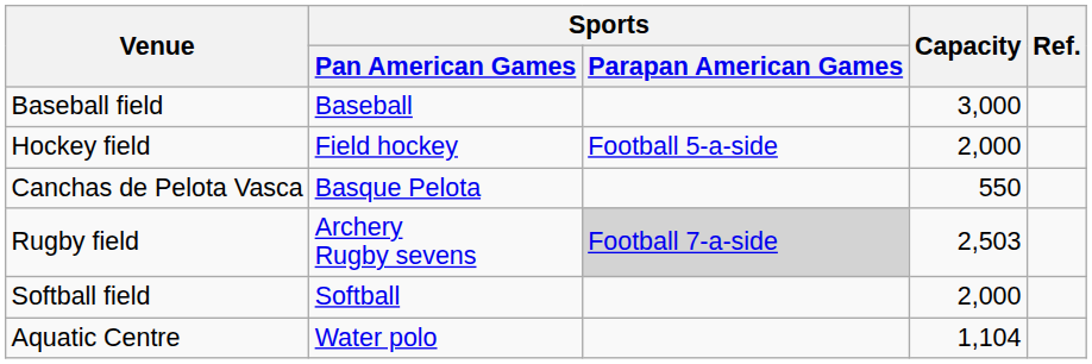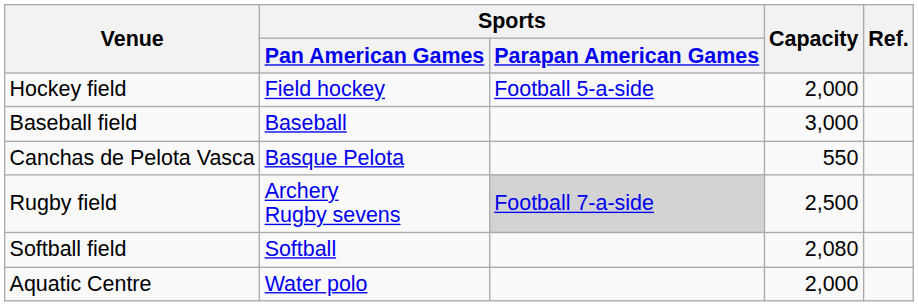 <table class="wikitable sortable">
 <tr>
 <th rowspan="2">Venue</th>
 <th colspan="2" class="unsortable">Sports</th>
 <th rowspan="2">Capacity</th>
 <th rowspan="2" class="unsortable">Ref.</th>
 </tr>
 <tr>
 <th><a href='#'>Pan American Games</a></th>
 <th><a href='#'>Parapan American Games</a></th>
 </tr>
 <tr>
+<td>Hockey field</td>
+<td><a href='#'>Field hockey</a></td>
+<td><a href='#'>Football 5-a-side</a></td>
+<td align="right">2,000</td>
+<td align=center></td>
+</tr>
+<tr>
 <td>Baseball field</td>
 <td><a href='#'>Baseball</a></td>
 <td></td>
 <td align="right">3,000</td>
-<td align=center></td>
-</tr>
-<tr>
-<td>Hockey field</td>
-<td><a href='#'>Field hockey</a></td>
-<td><a href='#'>Football 5-a-side</a></td>
-<td align="right">2,000</td>
 <td align=center></td>
 </tr>
 <tr>
 <td>Canchas de Pelota Vasca</td>
 <td><a href='#'>Basque Pelota</a></td>
 <td></td>
 <td align="right">550</td>
 <td align=center></td>
 </tr>
 <tr>
 <td>Rugby field</td>
 <td><a href='#'>Archery</a><br><a href='#'>Rugby sevens</a></td>
 <td style="background: lightgrey;"><a href='#'>Football 7-a-side</a></td>
-<td align="right">2,503</td>
+<td align="right">2,500</td>
 <td align=center></td>
 </tr>
 <tr>
 <td>Softball field</td>
 <td><a href='#'>Softball</a></td>
 <td></td>
-<td align="right">2,000</td>
+<td align="right">2,080</td>
 <td align=center></td>
 </tr>
 <tr>
 <td>Aquatic Centre</td>
 <td><a href='#'>Water polo</a></td>
 <td></td>
-<td align="right">1,104</td>
+<td align="right">2,000</td>
 <td align=center></td>
 </tr>
 </table>
